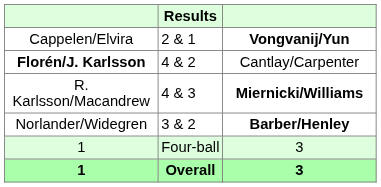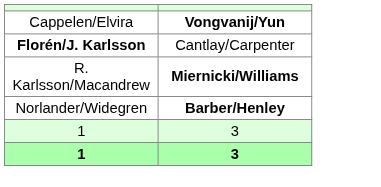 <table border="1" cellpadding="3" style="border-collapse:collapse; text-align:center;">
 <tr style="background:#ddffdd;">
 <th width=160></th>
-<th>Results</th>
 <th width=160></th>
 </tr>
 <tr>
 <td>Cappelen/Elvira</td>
-<td align=left> 2 & 1</td>
 <td><strong>Vongvanij/Yun</strong></td>
 </tr>
 <tr>
 <td><strong>Florén/J. Karlsson</strong></td>
-<td align=left> 4 & 2</td>
 <td>Cantlay/Carpenter</td>
 </tr>
 <tr>
 <td>R. Karlsson/Macandrew</td>
-<td align=left> 4 & 3</td>
 <td><strong>Miernicki/Williams</strong></td>
 </tr>
 <tr>
 <td>Norlander/Widegren</td>
-<td align=left> 3 & 2</td>
 <td><strong>Barber/Henley</strong></td>
 </tr>
 <tr style="background:#ddffdd;">
 <td>1</td>
-<td>Four-ball</td>
 <td>3</td>
 </tr>
 <tr style="background:#aaffaa;">
 <th>1</th>
-<th>Overall</th>
 <th>3</th>
 </tr>
 </table>
